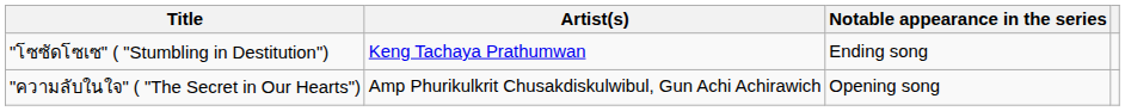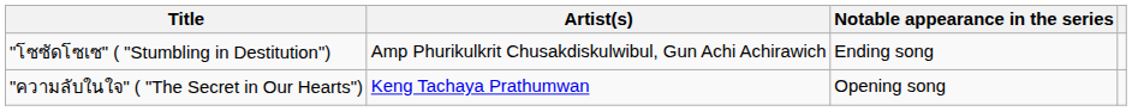 <table class="wikitable sortable">
 <tr>
 <th>Title</th>
 <th>Artist(s)</th>
 <th>Notable appearance in the series</th>
 <th></th>
 </tr>
 <tr>
 <td>"โซซัดโซเซ" ( "Stumbling in Destitution")</td>
-<td><a href='#'>Keng Tachaya Prathumwan</a></td>
+<td>Amp Phurikulkrit Chusakdiskulwibul, Gun Achi Achirawich</td>
 <td>Ending song</td>
 <td></td>
 </tr>
 <tr>
 <td>"ความลับในใจ" ( "The Secret in Our Hearts")</td>
-<td>Amp Phurikulkrit Chusakdiskulwibul, Gun Achi Achirawich</td>
+<td><a href='#'>Keng Tachaya Prathumwan</a></td>
 <td>Opening song</td>
 <td></td>
 </tr>
 </table>
